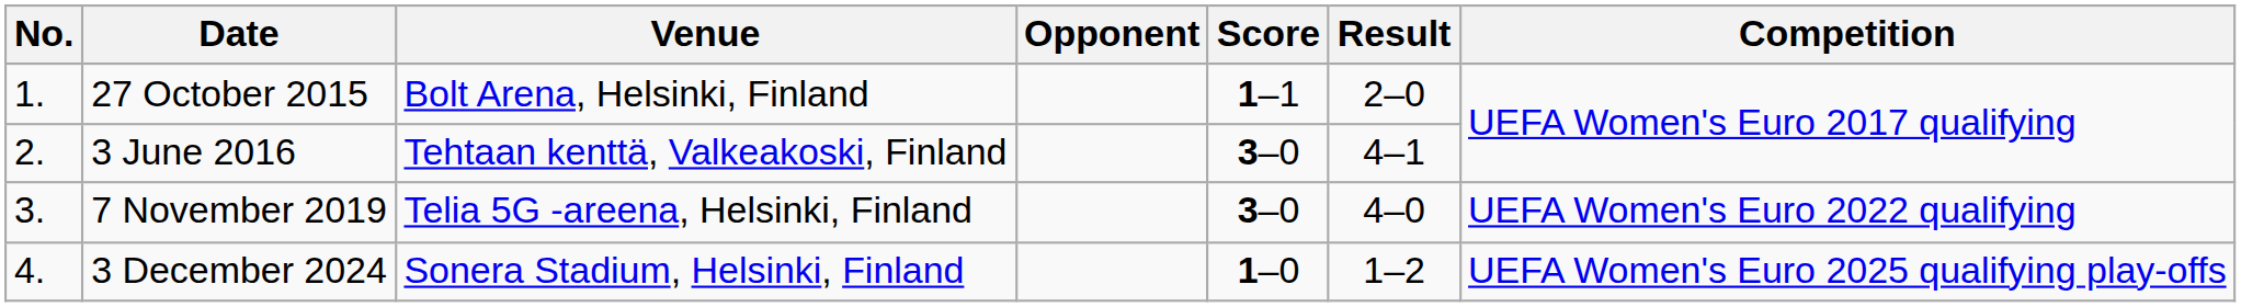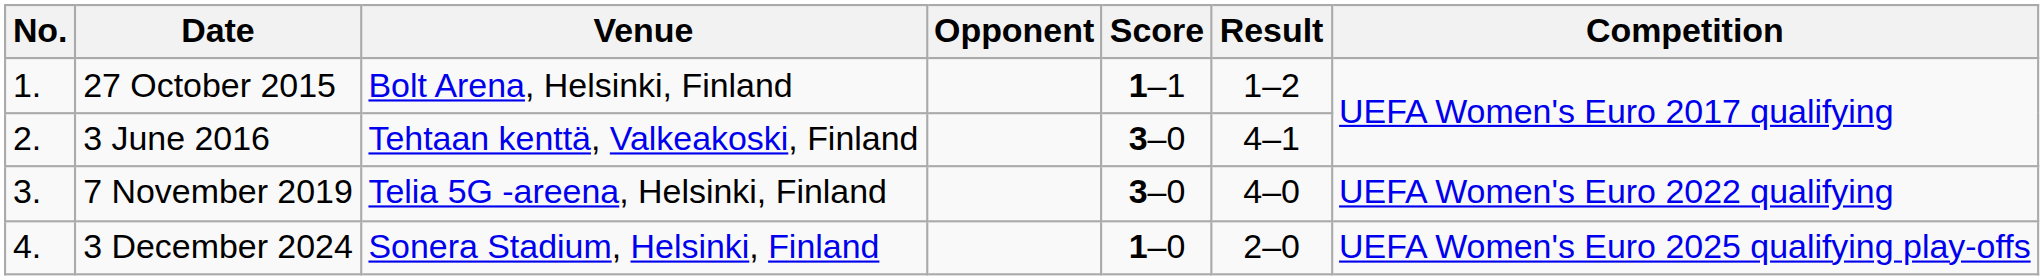 <table class="wikitable">
 <tr>
 <th>No.</th>
 <th>Date</th>
 <th>Venue</th>
 <th>Opponent</th>
 <th>Score</th>
 <th>Result</th>
 <th>Competition</th>
 </tr>
 <tr>
 <td>1.</td>
 <td>27 October 2015</td>
 <td><a href='#'>Bolt Arena</a>, Helsinki, Finland</td>
 <td></td>
 <td align=center><strong>1</strong>–1</td>
-<td align=center>2–0</td>
+<td align=center>1–2</td>
 <td rowspan=2><a href='#'>UEFA Women's Euro 2017 qualifying</a></td>
 </tr>
 <tr>
 <td>2.</td>
 <td>3 June 2016</td>
 <td><a href='#'>Tehtaan kenttä</a>, <a href='#'>Valkeakoski</a>, Finland</td>
 <td></td>
 <td align=center><strong>3</strong>–0</td>
 <td align=center>4–1</td>
 </tr>
 <tr>
 <td>3.</td>
 <td>7 November 2019</td>
 <td><a href='#'>Telia 5G -areena</a>, Helsinki, Finland</td>
 <td></td>
 <td align=center><strong>3</strong>–0</td>
 <td align=center>4–0</td>
 <td><a href='#'>UEFA Women's Euro 2022 qualifying</a></td>
 </tr>
 <tr>
 <td>4.</td>
 <td>3 December 2024</td>
 <td><a href='#'>Sonera Stadium</a>, <a href='#'>Helsinki</a>, <a href='#'>Finland</a></td>
 <td></td>
 <td align=center><strong>1</strong>–0</td>
-<td align=center>1–2</td>
+<td align=center>2–0</td>
 <td><a href='#'>UEFA Women's Euro 2025 qualifying play-offs</a></td>
 </tr>
 </table>
